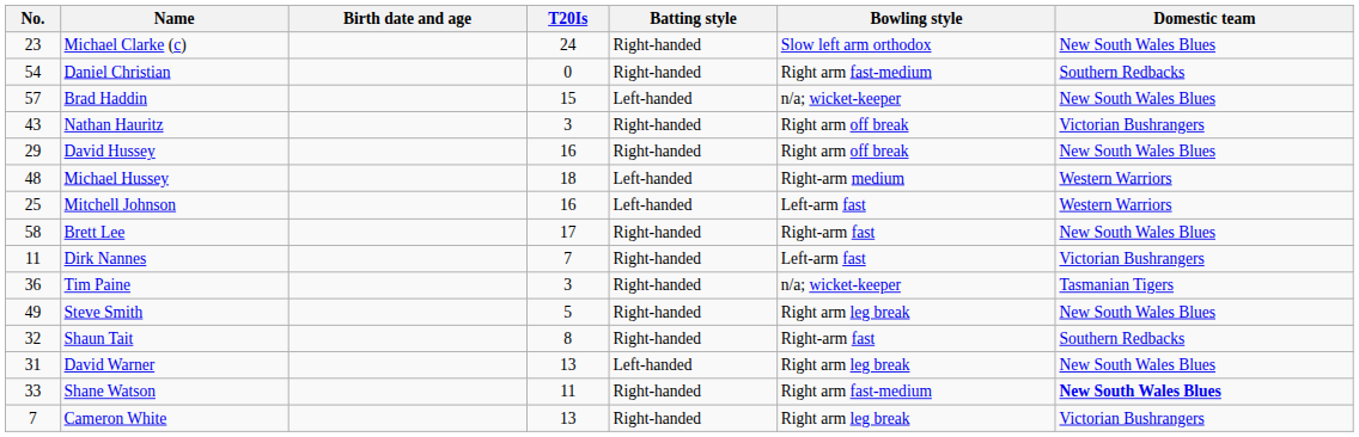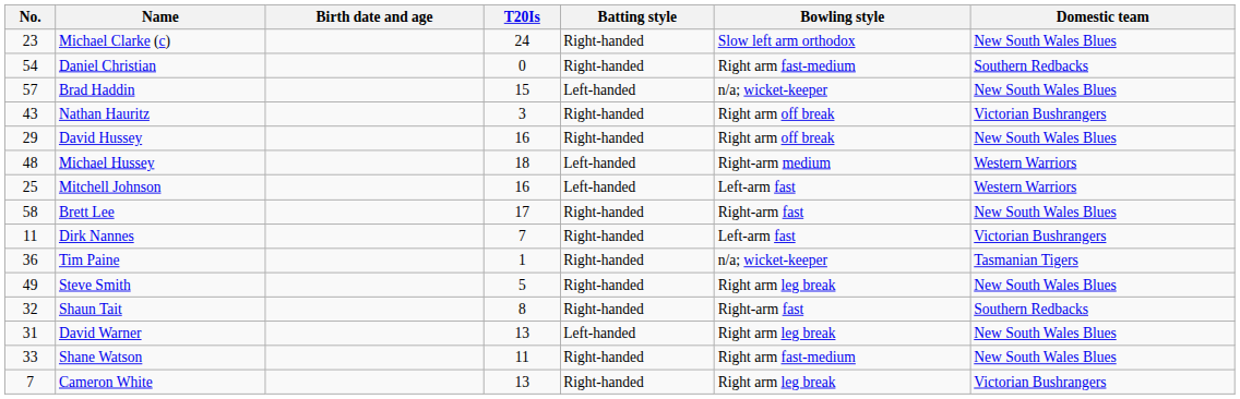 <table class="wikitable" style="font-size:95%;" width="80%">
 <tr>
 <th>No.</th>
 <th>Name</th>
 <th>Birth date and age</th>
 <th><a href='#'>T20Is</a></th>
 <th>Batting style</th>
 <th>Bowling style</th>
 <th>Domestic team</th>
 </tr>
 <tr>
 <td style="text-align:center">23</td>
 <td><a href='#'>Michael Clarke</a> (<a href='#'>c</a>)</td>
 <td></td>
 <td style="text-align:center">24</td>
 <td>Right-handed</td>
 <td><a href='#'>Slow left arm orthodox</a></td>
 <td> <a href='#'>New South Wales Blues</a></td>
 </tr>
 <tr>
 <td style="text-align:center">54</td>
 <td><a href='#'>Daniel Christian</a></td>
 <td></td>
 <td style="text-align:center">0</td>
 <td>Right-handed</td>
 <td>Right arm <a href='#'>fast-medium</a></td>
 <td> <a href='#'>Southern Redbacks</a></td>
 </tr>
 <tr>
 <td style="text-align:center">57</td>
 <td><a href='#'>Brad Haddin</a></td>
 <td></td>
 <td style="text-align:center">15</td>
 <td>Left-handed</td>
 <td>n/a; <a href='#'>wicket-keeper</a></td>
 <td> <a href='#'>New South Wales Blues</a></td>
 </tr>
 <tr>
 <td style="text-align:center">43</td>
 <td><a href='#'>Nathan Hauritz</a></td>
 <td></td>
 <td style="text-align:center">3</td>
 <td>Right-handed</td>
 <td>Right arm <a href='#'>off break</a></td>
 <td> <a href='#'>Victorian Bushrangers</a></td>
 </tr>
 <tr>
 <td style="text-align:center">29</td>
 <td><a href='#'>David Hussey</a></td>
 <td></td>
 <td style="text-align:center">16</td>
 <td>Right-handed</td>
 <td>Right arm <a href='#'>off break</a></td>
 <td> <a href='#'>New South Wales Blues</a></td>
 </tr>
 <tr>
 <td style="text-align:center">48</td>
 <td><a href='#'>Michael Hussey</a></td>
 <td></td>
 <td style="text-align:center">18</td>
 <td>Left-handed</td>
 <td>Right-arm <a href='#'>medium</a></td>
 <td> <a href='#'>Western Warriors</a></td>
 </tr>
 <tr>
 <td style="text-align:center">25</td>
 <td><a href='#'>Mitchell Johnson</a></td>
 <td></td>
 <td style="text-align:center">16</td>
 <td>Left-handed</td>
 <td>Left-arm <a href='#'>fast</a></td>
 <td> <a href='#'>Western Warriors</a></td>
 </tr>
 <tr>
 <td style="text-align:center">58</td>
 <td><a href='#'>Brett Lee</a></td>
 <td></td>
 <td style="text-align:center">17</td>
 <td>Right-handed</td>
 <td>Right-arm <a href='#'>fast</a></td>
 <td> <a href='#'>New South Wales Blues</a></td>
 </tr>
 <tr>
 <td style="text-align:center">11</td>
 <td><a href='#'>Dirk Nannes</a></td>
 <td></td>
 <td style="text-align:center">7</td>
 <td>Right-handed</td>
 <td>Left-arm <a href='#'>fast</a></td>
 <td> <a href='#'>Victorian Bushrangers</a></td>
 </tr>
 <tr>
 <td style="text-align:center">36</td>
 <td><a href='#'>Tim Paine</a></td>
 <td></td>
-<td style="text-align:center">3</td>
+<td style="text-align:center">1</td>
 <td>Right-handed</td>
 <td>n/a; <a href='#'>wicket-keeper</a></td>
 <td> <a href='#'>Tasmanian Tigers</a></td>
 </tr>
 <tr>
 <td style="text-align:center">49</td>
 <td><a href='#'>Steve Smith</a></td>
 <td></td>
 <td style="text-align:center">5</td>
 <td>Right-handed</td>
 <td>Right arm <a href='#'>leg break</a></td>
 <td> <a href='#'>New South Wales Blues</a></td>
 </tr>
 <tr>
 <td style="text-align:center">32</td>
 <td><a href='#'>Shaun Tait</a></td>
 <td></td>
 <td style="text-align:center">8</td>
 <td>Right-handed</td>
 <td>Right-arm <a href='#'>fast</a></td>
 <td> <a href='#'>Southern Redbacks</a></td>
 </tr>
 <tr>
 <td style="text-align:center">31</td>
 <td><a href='#'>David Warner</a></td>
 <td></td>
 <td style="text-align:center">13</td>
 <td>Left-handed</td>
 <td>Right arm <a href='#'>leg break</a></td>
 <td> <a href='#'>New South Wales Blues</a></td>
 </tr>
 <tr>
 <td style="text-align:center">33</td>
 <td><a href='#'>Shane Watson</a></td>
 <td></td>
 <td style="text-align:center">11</td>
 <td>Right-handed</td>
 <td>Right arm <a href='#'>fast-medium</a></td>
-<td><strong> <a href='#'>New South Wales Blues</a></strong></td>
+<td> <a href='#'>New South Wales Blues</a></td>
 </tr>
 <tr>
 <td style="text-align:center">7</td>
 <td><a href='#'>Cameron White</a></td>
 <td></td>
 <td style="text-align:center">13</td>
 <td>Right-handed</td>
 <td>Right arm <a href='#'>leg break</a></td>
 <td> <a href='#'>Victorian Bushrangers</a></td>
 </tr>
 </table>
